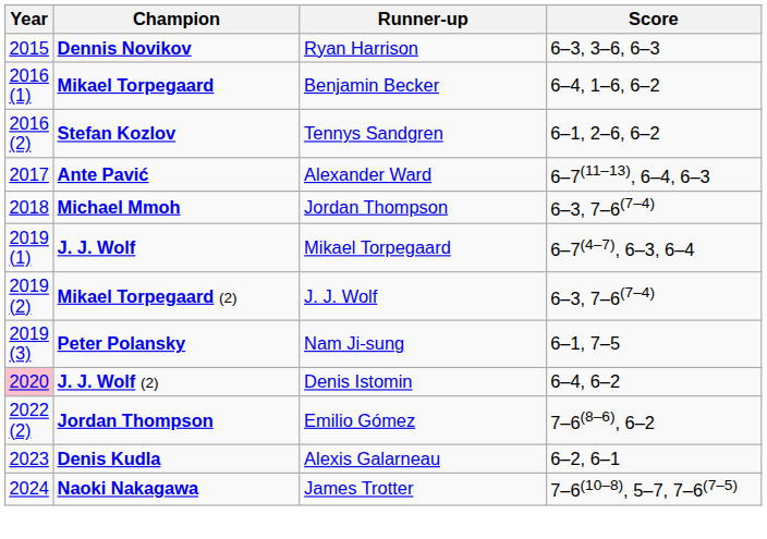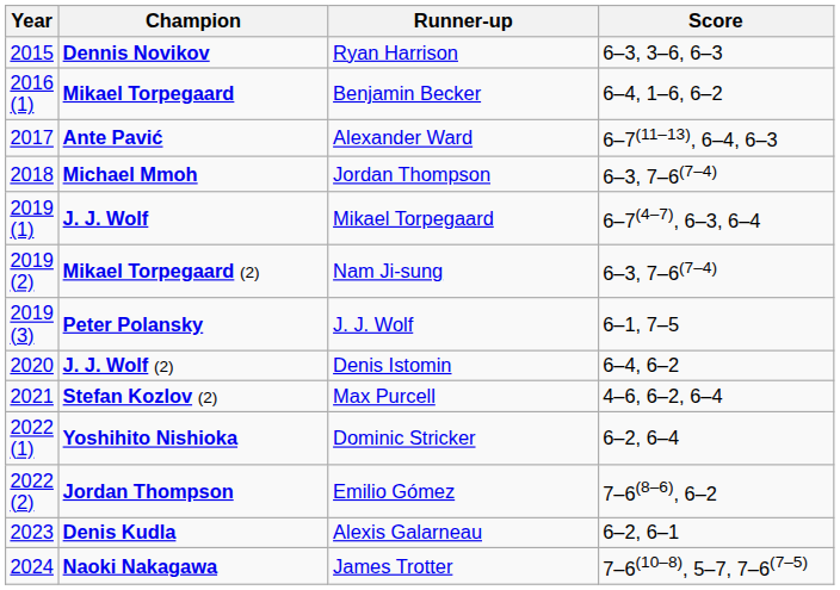 <table class="wikitable" style="font-size:90%">
 <tr>
 <th>Year</th>
 <th width="200">Champion</th>
 <th width="200">Runner-up</th>
 <th width="175">Score</th>
 </tr>
 <tr>
 <td><a href='#'>2015</a></td>
 <td> <strong><a href='#'>Dennis Novikov</a></strong></td>
 <td> <a href='#'>Ryan Harrison</a></td>
 <td>6–3, 3–6, 6–3</td>
 </tr>
 <tr>
 <td><a href='#'>2016 (1)</a></td>
 <td> <strong><a href='#'>Mikael Torpegaard</a></strong></td>
 <td> <a href='#'>Benjamin Becker</a></td>
 <td>6–4, 1–6, 6–2</td>
-</tr>
-<tr>
-<td><a href='#'>2016 (2)</a></td>
-<td> <strong><a href='#'>Stefan Kozlov</a></strong></td>
-<td> <a href='#'>Tennys Sandgren</a></td>
-<td>6–1, 2–6, 6–2</td>
 </tr>
 <tr>
 <td><a href='#'>2017</a></td>
 <td> <strong><a href='#'>Ante Pavić</a></strong></td>
 <td> <a href='#'>Alexander Ward</a></td>
 <td>6–7<sup>(11–13)</sup>, 6–4, 6–3</td>
 </tr>
 <tr>
 <td><a href='#'>2018</a></td>
 <td> <strong><a href='#'>Michael Mmoh</a></strong></td>
 <td> <a href='#'>Jordan Thompson</a></td>
 <td>6–3, 7–6<sup>(7–4)</sup></td>
 </tr>
 <tr>
 <td><a href='#'>2019 (1)</a></td>
 <td> <strong><a href='#'>J. J. Wolf</a></strong></td>
 <td> <a href='#'>Mikael Torpegaard</a></td>
 <td>6–7<sup>(4–7)</sup>, 6–3, 6–4</td>
 </tr>
 <tr>
 <td><a href='#'>2019 (2)</a></td>
 <td> <strong><a href='#'>Mikael Torpegaard</a></strong> <small>(2)</small></td>
-<td> <a href='#'>J. J. Wolf</a></td>
+<td> <a href='#'>Nam Ji-sung</a></td>
 <td>6–3, 7–6<sup>(7–4)</sup></td>
 </tr>
 <tr>
 <td><a href='#'>2019 (3)</a></td>
 <td> <strong><a href='#'>Peter Polansky</a></strong></td>
-<td> <a href='#'>Nam Ji-sung</a></td>
+<td> <a href='#'>J. J. Wolf</a></td>
 <td>6–1, 7–5</td>
 </tr>
 <tr>
-<td style="background: pink;"><a href='#'>2020</a></td>
+<td><a href='#'>2020</a></td>
 <td> <strong><a href='#'>J. J. Wolf</a></strong> <small>(2)</small></td>
 <td> <a href='#'>Denis Istomin</a></td>
 <td>6–4, 6–2</td>
+</tr>
+<tr>
+<td><a href='#'>2021</a></td>
+<td> <strong><a href='#'>Stefan Kozlov</a></strong> <small>(2)</small></td>
+<td> <a href='#'>Max Purcell</a></td>
+<td>4–6, 6–2, 6–4</td>
+</tr>
+<tr>
+<td><a href='#'>2022 (1)</a></td>
+<td> <strong><a href='#'>Yoshihito Nishioka</a></strong></td>
+<td> <a href='#'>Dominic Stricker</a></td>
+<td>6–2, 6–4</td>
 </tr>
 <tr>
 <td><a href='#'>2022 (2)</a></td>
 <td> <strong><a href='#'>Jordan Thompson</a></strong></td>
 <td> <a href='#'>Emilio Gómez</a></td>
 <td>7–6<sup>(8–6)</sup>, 6–2</td>
 </tr>
 <tr>
 <td><a href='#'>2023</a></td>
 <td> <strong><a href='#'>Denis Kudla</a></strong></td>
 <td> <a href='#'>Alexis Galarneau</a></td>
 <td>6–2, 6–1</td>
 </tr>
 <tr>
 <td><a href='#'>2024</a></td>
 <td> <strong><a href='#'>Naoki Nakagawa</a></strong></td>
 <td> <a href='#'>James Trotter</a></td>
 <td>7–6<sup>(10–8)</sup>, 5–7, 7–6<sup>(7–5)</sup></td>
 </tr>
 </table>
